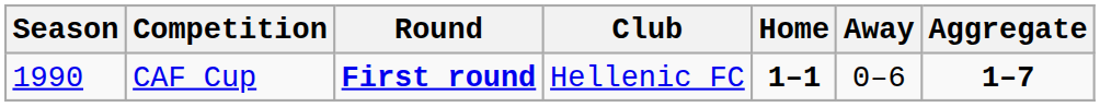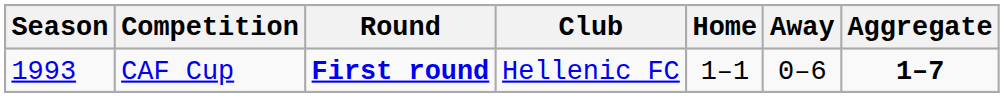 <table class="wikitable">
 <tr>
 <th>Season</th>
 <th>Competition</th>
 <th>Round</th>
 <th>Club</th>
 <th>Home</th>
 <th>Away</th>
 <th>Aggregate</th>
 </tr>
 <tr>
-<td style="background-color:"><a href='#'>1990</a></td>
+<td style="background-color:"><a href='#'>1993</a></td>
 <td rowspan="1"><a href='#'>CAF Cup</a></td>
 <td style="background-color:"><strong><a href='#'>First round</a></strong></td>
 <td style="background-color:"> <a href='#'>Hellenic FC</a></td>
-<td style="background-color:" align="center"><strong>1–1</strong></td>
+<td style="background-color:" align="center">1–1</td>
 <td style="background-color:" align="center">0–6</td>
 <td style="background-color:" align="center"><strong>1–7</strong></td>
 </tr>
 <tr>
 </tr>
 </table>
